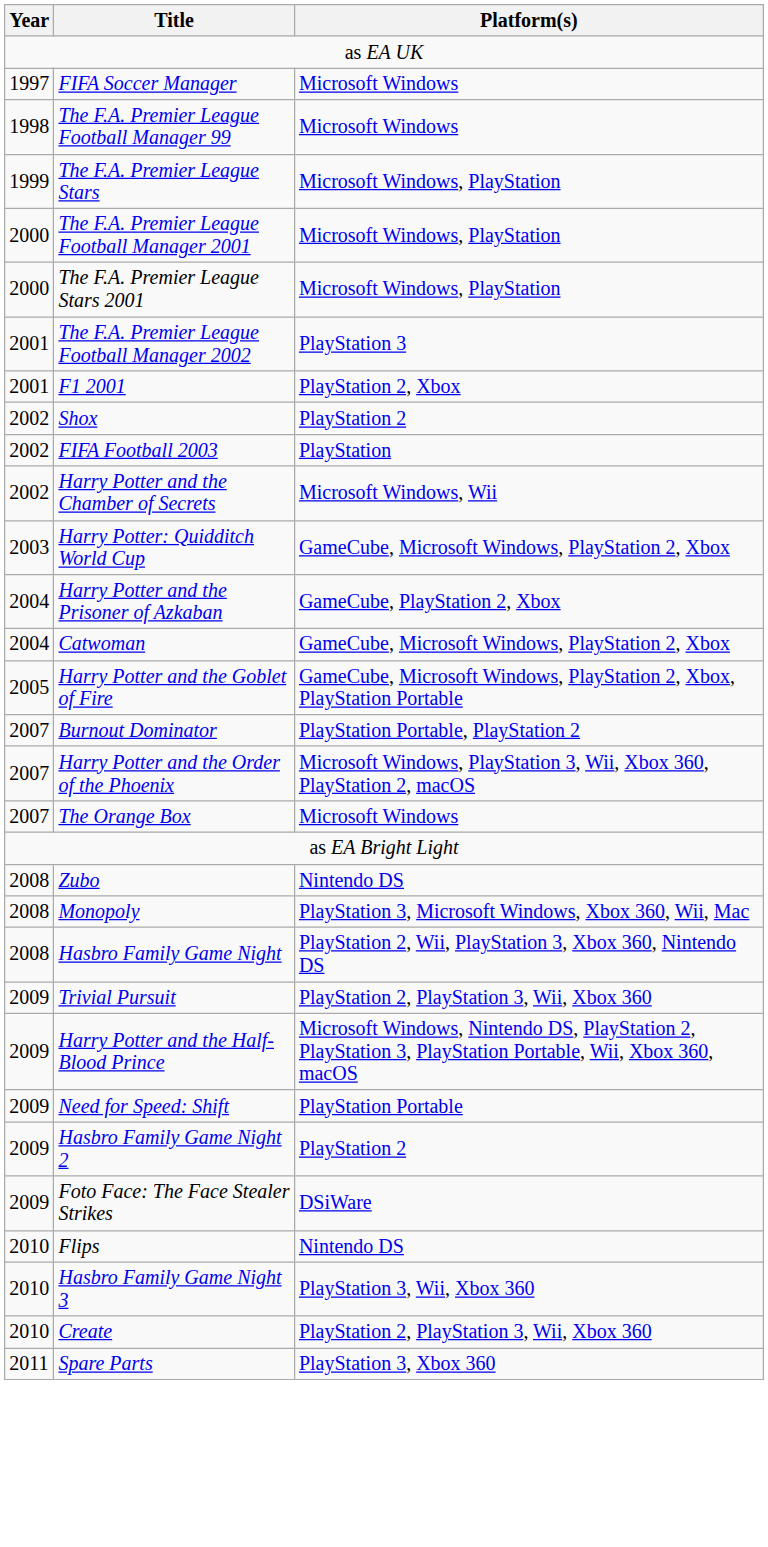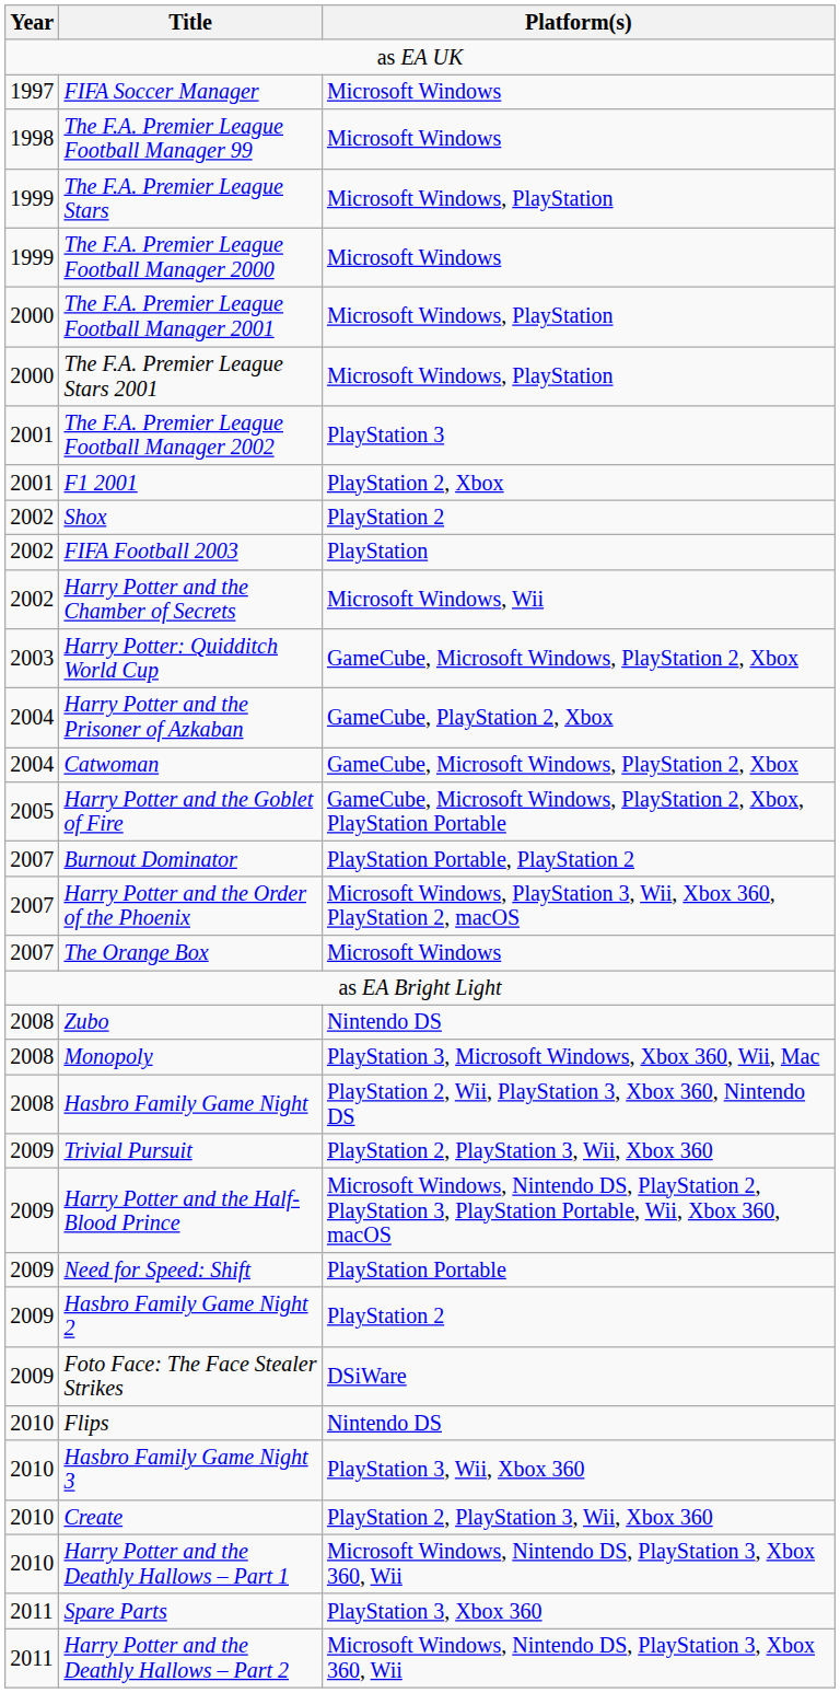 <table class="wikitable sortable">
 <tr>
 <th>Year</th>
 <th>Title</th>
 <th>Platform(s)</th>
 </tr>
 <tr>
 <td colspan="3" align="center">as <em>EA UK</em></td>
 </tr>
 <tr>
 <td>1997</td>
 <td><em><a href='#'>FIFA Soccer Manager</a></em></td>
 <td><a href='#'>Microsoft Windows</a></td>
 </tr>
 <tr>
 <td>1998</td>
 <td><em><a href='#'>The F.A. Premier League Football Manager 99</a></em></td>
 <td><a href='#'>Microsoft Windows</a></td>
 </tr>
 <tr>
 <td>1999</td>
 <td><em><a href='#'>The F.A. Premier League Stars</a></em></td>
 <td><a href='#'>Microsoft Windows</a>, <a href='#'>PlayStation</a></td>
+</tr>
+<tr>
+<td>1999</td>
+<td><em><a href='#'>The F.A. Premier League Football Manager 2000</a></em></td>
+<td><a href='#'>Microsoft Windows</a></td>
 </tr>
 <tr>
 <td>2000</td>
 <td><em><a href='#'>The F.A. Premier League Football Manager 2001</a></em></td>
 <td><a href='#'>Microsoft Windows</a>, <a href='#'>PlayStation</a></td>
 </tr>
 <tr>
 <td>2000</td>
 <td><em>The F.A. Premier League Stars 2001</em></td>
 <td><a href='#'>Microsoft Windows</a>, <a href='#'>PlayStation</a></td>
 </tr>
 <tr>
 <td>2001</td>
 <td><em><a href='#'>The F.A. Premier League Football Manager 2002</a></em></td>
 <td><a href='#'>PlayStation 3</a></td>
 </tr>
 <tr>
 <td>2001</td>
 <td><em><a href='#'>F1 2001</a></em></td>
 <td><a href='#'>PlayStation 2</a>, <a href='#'>Xbox</a></td>
 </tr>
 <tr>
 <td>2002</td>
 <td><em><a href='#'>Shox</a></em></td>
 <td><a href='#'>PlayStation 2</a></td>
 </tr>
 <tr>
 <td>2002</td>
 <td><em><a href='#'>FIFA Football 2003</a></em></td>
 <td><a href='#'>PlayStation</a></td>
 </tr>
 <tr>
 <td>2002</td>
 <td><em><a href='#'>Harry Potter and the Chamber of Secrets</a></em></td>
 <td><a href='#'>Microsoft Windows</a>, <a href='#'>Wii</a></td>
 </tr>
 <tr>
 <td>2003</td>
 <td><em><a href='#'>Harry Potter: Quidditch World Cup</a></em></td>
 <td><a href='#'>GameCube</a>, <a href='#'>Microsoft Windows</a>, <a href='#'>PlayStation 2</a>, <a href='#'>Xbox</a></td>
 </tr>
 <tr>
 <td>2004</td>
 <td><em><a href='#'>Harry Potter and the Prisoner of Azkaban</a></em></td>
 <td><a href='#'>GameCube</a>, <a href='#'>PlayStation 2</a>, <a href='#'>Xbox</a></td>
 </tr>
 <tr>
 <td>2004</td>
 <td><em><a href='#'>Catwoman</a></em></td>
 <td><a href='#'>GameCube</a>, <a href='#'>Microsoft Windows</a>, <a href='#'>PlayStation 2</a>, <a href='#'>Xbox</a></td>
 </tr>
 <tr>
 <td>2005</td>
 <td><em><a href='#'>Harry Potter and the Goblet of Fire</a></em></td>
 <td><a href='#'>GameCube</a>, <a href='#'>Microsoft Windows</a>, <a href='#'>PlayStation 2</a>, <a href='#'>Xbox</a>, <a href='#'>PlayStation Portable</a></td>
 </tr>
 <tr>
 <td>2007</td>
 <td><em><a href='#'>Burnout Dominator</a></em></td>
 <td><a href='#'>PlayStation Portable</a>, <a href='#'>PlayStation 2</a></td>
 </tr>
 <tr>
 <td>2007</td>
 <td><em><a href='#'>Harry Potter and the Order of the Phoenix</a></em></td>
 <td><a href='#'>Microsoft Windows</a>, <a href='#'>PlayStation 3</a>, <a href='#'>Wii</a>, <a href='#'>Xbox 360</a>, <a href='#'>PlayStation 2</a>, <a href='#'>macOS</a></td>
 </tr>
 <tr>
 <td>2007</td>
 <td><em><a href='#'>The Orange Box</a></em></td>
 <td><a href='#'>Microsoft Windows</a></td>
 </tr>
 <tr>
 <td colspan="3" align="center">as <em>EA Bright Light</em></td>
 </tr>
 <tr>
 <td>2008</td>
 <td><em><a href='#'>Zubo</a></em></td>
 <td><a href='#'>Nintendo DS</a></td>
 </tr>
 <tr>
 <td>2008</td>
 <td><em><a href='#'>Monopoly</a></em></td>
 <td><a href='#'>PlayStation 3</a>, <a href='#'>Microsoft Windows</a>, <a href='#'>Xbox 360</a>, <a href='#'>Wii</a>, <a href='#'>Mac</a></td>
 </tr>
 <tr>
 <td>2008</td>
 <td><em><a href='#'>Hasbro Family Game Night</a></em></td>
 <td><a href='#'>PlayStation 2</a>, <a href='#'>Wii</a>, <a href='#'>PlayStation 3</a>, <a href='#'>Xbox 360</a>, <a href='#'>Nintendo DS</a></td>
 </tr>
 <tr>
 <td>2009</td>
 <td><em><a href='#'>Trivial Pursuit</a></em></td>
 <td><a href='#'>PlayStation 2</a>, <a href='#'>PlayStation 3</a>, <a href='#'>Wii</a>, <a href='#'>Xbox 360</a></td>
 </tr>
 <tr>
 <td>2009</td>
 <td><em><a href='#'>Harry Potter and the Half-Blood Prince</a></em></td>
 <td><a href='#'>Microsoft Windows</a>, <a href='#'>Nintendo DS</a>, <a href='#'>PlayStation 2</a>, <a href='#'>PlayStation 3</a>, <a href='#'>PlayStation Portable</a>, <a href='#'>Wii</a>, <a href='#'>Xbox 360</a>, <a href='#'>macOS</a></td>
 </tr>
 <tr>
 <td>2009</td>
 <td><em><a href='#'>Need for Speed: Shift</a></em></td>
 <td><a href='#'>PlayStation Portable</a></td>
 </tr>
 <tr>
 <td>2009</td>
 <td><em><a href='#'>Hasbro Family Game Night 2</a></em></td>
 <td><a href='#'>PlayStation 2</a></td>
 </tr>
 <tr>
 <td>2009</td>
 <td><em>Foto Face: The Face Stealer Strikes</em></td>
 <td><a href='#'>DSiWare</a></td>
 </tr>
 <tr>
 <td>2010</td>
 <td><em>Flips</em></td>
 <td><a href='#'>Nintendo DS</a></td>
 </tr>
 <tr>
 <td>2010</td>
 <td><em><a href='#'>Hasbro Family Game Night 3</a></em></td>
 <td><a href='#'>PlayStation 3</a>, <a href='#'>Wii</a>, <a href='#'>Xbox 360</a></td>
 </tr>
 <tr>
 <td>2010</td>
 <td><em><a href='#'>Create</a></em></td>
 <td><a href='#'>PlayStation 2</a>, <a href='#'>PlayStation 3</a>, <a href='#'>Wii</a>, <a href='#'>Xbox 360</a></td>
 </tr>
 <tr>
+<td>2010</td>
+<td><em><a href='#'>Harry Potter and the Deathly Hallows – Part 1</a></em></td>
+<td><a href='#'>Microsoft Windows</a>, <a href='#'>Nintendo DS</a>, <a href='#'>PlayStation 3</a>, <a href='#'>Xbox 360</a>, <a href='#'>Wii</a></td>
+</tr>
+<tr>
 <td>2011</td>
 <td><em><a href='#'>Spare Parts</a></em></td>
 <td><a href='#'>PlayStation 3</a>, <a href='#'>Xbox 360</a></td>
 </tr>
+<tr>
+<td>2011</td>
+<td><em><a href='#'>Harry Potter and the Deathly Hallows – Part 2</a></em></td>
+<td><a href='#'>Microsoft Windows</a>, <a href='#'>Nintendo DS</a>, <a href='#'>PlayStation 3</a>, <a href='#'>Xbox 360</a>, <a href='#'>Wii</a></td>
+</tr>
 </table>
